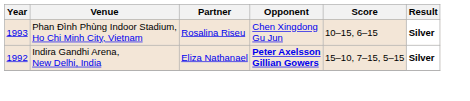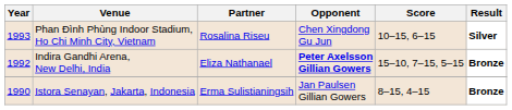 <table class="sortable wikitable" style="font-size: 90%;">
 <tr>
 <th>Year</th>
 <th>Venue</th>
 <th>Partner</th>
 <th>Opponent</th>
 <th>Score</th>
 <th>Result</th>
 </tr>
 <tr style="background:#F3E6D7">
 <td align="center"><a href='#'>1993</a></td>
 <td align="left">Phan Đình Phùng Indoor Stadium,<br><a href='#'>Ho Chi Minh City, Vietnam</a></td>
 <td align="left"> <a href='#'>Rosalina Riseu</a></td>
 <td align="left"> <a href='#'>Chen Xingdong</a> <br>  <a href='#'>Gu Jun</a></td>
 <td align="left">10–15, 6–15</td>
 <td style="text-align:left; background:white"> <strong>Silver</strong></td>
 </tr>
 <tr style="background:#F3E6D7">
 <td align="center"><a href='#'>1992</a></td>
 <td align="left">Indira Gandhi Arena,<br><a href='#'>New Delhi, India</a></td>
 <td align="left"> <a href='#'>Eliza Nathanael</a></td>
 <td align="left"><strong> <a href='#'>Peter Axelsson</a> <br>  <a href='#'>Gillian Gowers</a></strong></td>
 <td align="left">15–10, 7–15, 5–15</td>
-<td style="text-align:left; background:white"> <strong>Silver</strong></td>
+<td style="text-align:left; background:white"> <strong>Bronze</strong></td>
 </tr>
 <tr>
 </tr>
+<tr style="background:#F3E6D7">
+<td align="center"><a href='#'>1990</a></td>
+<td align="left"><a href='#'>Istora Senayan</a>, <a href='#'>Jakarta</a>, <a href='#'>Indonesia</a></td>
+<td align="left"> <a href='#'>Erma Sulistianingsih</a></td>
+<td align="left"> <a href='#'>Jan Paulsen</a> <br>  Gillian Gowers</td>
+<td align="left">8–15, 4–15</td>
+<td style="text-align:left; background:white"> <strong>Bronze</strong></td>
+</tr>
 </table>
